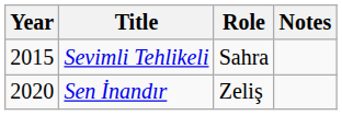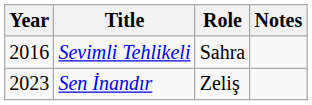 <table class="wikitable sortable">
 <tr>
 <th>Year</th>
 <th>Title</th>
 <th>Role</th>
 <th class="unsortable">Notes</th>
 </tr>
 <tr>
-<td>2015</td>
+<td>2016</td>
 <td><em><a href='#'>Sevimli Tehlikeli</a></em></td>
 <td>Sahra</td>
 <td></td>
 </tr>
 <tr>
-<td>2020</td>
+<td>2023</td>
 <td><em><a href='#'>Sen İnandır</a></em></td>
 <td>Zeliş</td>
 <td></td>
 </tr>
 </table>
